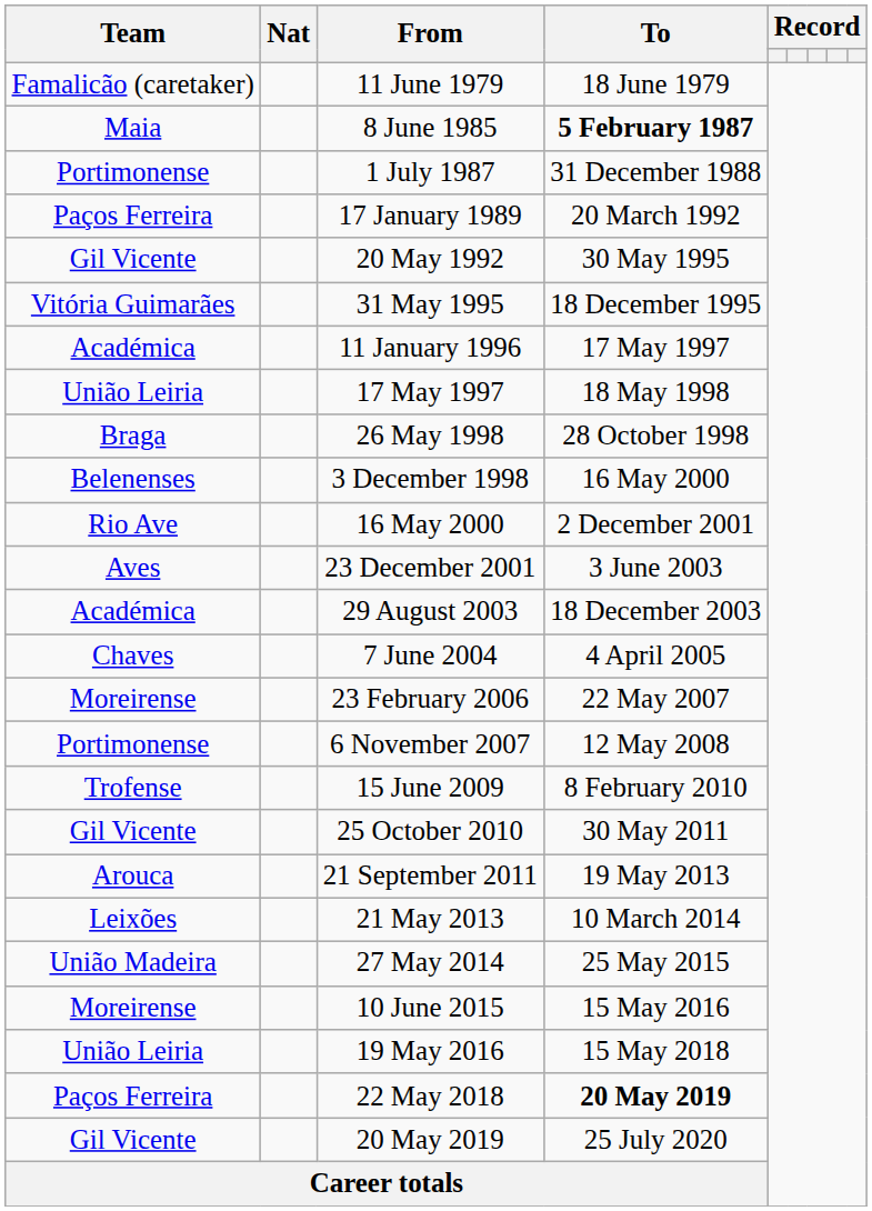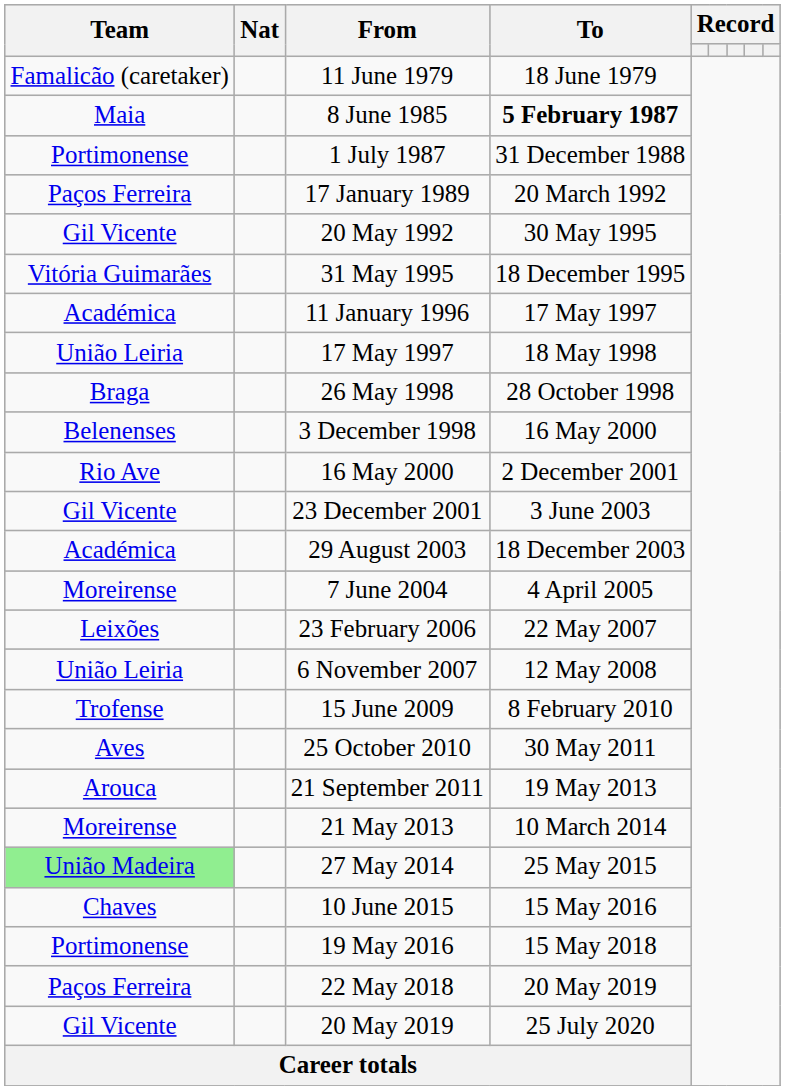 <table class="wikitable" style="text-align: center">
 <tr>
 <th rowspan=2>Team</th>
 <th rowspan=2>Nat</th>
 <th rowspan=2>From</th>
 <th rowspan=2>To</th>
 <th colspan=8>Record</th>
 </tr>
 <tr>
 <th></th>
 <th></th>
 <th></th>
 <th></th>
 <th></th>
 </tr>
 <tr>
 <td><a href='#'>Famalicão</a> (caretaker)</td>
 <td></td>
 <td>11 June 1979</td>
 <td>18 June 1979<br></td>
 </tr>
 <tr>
 <td><a href='#'>Maia</a></td>
 <td></td>
 <td>8 June 1985</td>
 <td><strong>5 February 1987<br></strong></td>
 </tr>
 <tr>
 <td><a href='#'>Portimonense</a></td>
 <td></td>
 <td>1 July 1987</td>
 <td>31 December 1988<br></td>
 </tr>
 <tr>
 <td><a href='#'>Paços Ferreira</a></td>
 <td></td>
 <td>17 January 1989</td>
 <td>20 March 1992<br></td>
 </tr>
 <tr>
 <td><a href='#'>Gil Vicente</a></td>
 <td></td>
 <td>20 May 1992</td>
 <td>30 May 1995<br></td>
 </tr>
 <tr>
 <td><a href='#'>Vitória Guimarães</a></td>
 <td></td>
 <td>31 May 1995</td>
 <td>18 December 1995<br></td>
 </tr>
 <tr>
 <td><a href='#'>Académica</a></td>
 <td></td>
 <td>11 January 1996</td>
 <td>17 May 1997<br></td>
 </tr>
 <tr>
 <td><a href='#'>União Leiria</a></td>
 <td></td>
 <td>17 May 1997</td>
 <td>18 May 1998<br></td>
 </tr>
 <tr>
 <td><a href='#'>Braga</a></td>
 <td></td>
 <td>26 May 1998</td>
 <td>28 October 1998<br></td>
 </tr>
 <tr>
 <td><a href='#'>Belenenses</a></td>
 <td></td>
 <td>3 December 1998</td>
 <td>16 May 2000<br></td>
 </tr>
 <tr>
 <td><a href='#'>Rio Ave</a></td>
 <td></td>
 <td>16 May 2000</td>
 <td>2 December 2001<br></td>
 </tr>
 <tr>
-<td><a href='#'>Aves</a></td>
+<td><a href='#'>Gil Vicente</a></td>
 <td></td>
 <td>23 December 2001</td>
 <td>3 June 2003<br></td>
 </tr>
 <tr>
 <td><a href='#'>Académica</a></td>
 <td></td>
 <td>29 August 2003</td>
 <td>18 December 2003<br></td>
 </tr>
 <tr>
-<td><a href='#'>Chaves</a></td>
+<td><a href='#'>Moreirense</a></td>
 <td></td>
 <td>7 June 2004</td>
 <td>4 April 2005<br></td>
 </tr>
 <tr>
-<td><a href='#'>Moreirense</a></td>
+<td><a href='#'>Leixões</a></td>
 <td></td>
 <td>23 February 2006</td>
 <td>22 May 2007<br></td>
 </tr>
 <tr>
-<td><a href='#'>Portimonense</a></td>
+<td><a href='#'>União Leiria</a></td>
 <td></td>
 <td>6 November 2007</td>
 <td>12 May 2008<br></td>
 </tr>
 <tr>
 <td><a href='#'>Trofense</a></td>
 <td></td>
 <td>15 June 2009</td>
 <td>8 February 2010<br></td>
 </tr>
 <tr>
-<td><a href='#'>Gil Vicente</a></td>
+<td><a href='#'>Aves</a></td>
 <td></td>
 <td>25 October 2010</td>
 <td>30 May 2011<br></td>
 </tr>
 <tr>
 <td><a href='#'>Arouca</a></td>
 <td></td>
 <td>21 September 2011</td>
 <td>19 May 2013<br></td>
 </tr>
 <tr>
-<td><a href='#'>Leixões</a></td>
+<td><a href='#'>Moreirense</a></td>
 <td></td>
 <td>21 May 2013</td>
 <td>10 March 2014<br></td>
 </tr>
 <tr>
-<td><a href='#'>União Madeira</a></td>
+<td style="background: lightgreen;"><a href='#'>União Madeira</a></td>
 <td></td>
 <td>27 May 2014</td>
 <td>25 May 2015<br></td>
 </tr>
 <tr>
-<td><a href='#'>Moreirense</a></td>
+<td><a href='#'>Chaves</a></td>
 <td></td>
 <td>10 June 2015</td>
 <td>15 May 2016<br></td>
 </tr>
 <tr>
-<td><a href='#'>União Leiria</a></td>
+<td><a href='#'>Portimonense</a></td>
 <td></td>
 <td>19 May 2016</td>
 <td>15 May 2018<br></td>
 </tr>
 <tr>
 <td><a href='#'>Paços Ferreira</a></td>
 <td></td>
 <td>22 May 2018</td>
-<td><strong>20 May 2019<br></strong></td>
+<td>20 May 2019<br></td>
 </tr>
 <tr>
 <td><a href='#'>Gil Vicente</a></td>
 <td></td>
 <td>20 May 2019</td>
 <td>25 July 2020<br></td>
 </tr>
 <tr>
 <th colspan=4>Career totals<br></th>
 </tr>
 </table>
